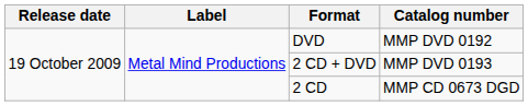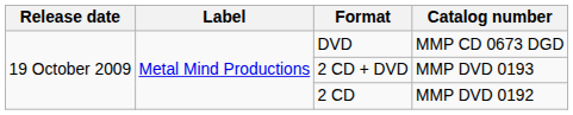 <table class="wikitable">
 <tr>
 <th>Release date</th>
 <th>Label</th>
 <th>Format</th>
 <th>Catalog number</th>
 </tr>
 <tr>
 <td rowspan="3">19 October 2009</td>
 <td rowspan="3"><a href='#'>Metal Mind Productions</a></td>
 <td>DVD</td>
-<td>MMP DVD 0192</td>
+<td>MMP CD 0673 DGD</td>
 </tr>
 <tr>
 <td>2 CD + DVD</td>
 <td>MMP DVD 0193</td>
 </tr>
 <tr>
 <td>2 CD</td>
-<td>MMP CD 0673 DGD</td>
+<td>MMP DVD 0192</td>
 </tr>
 </table>
